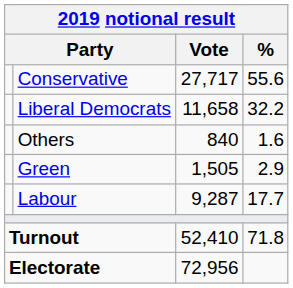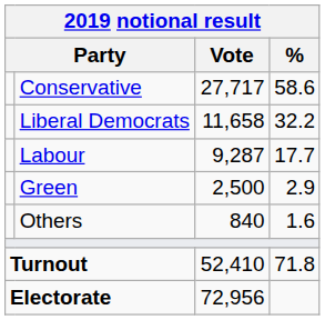 <table class="wikitable">
 <tr>
 <th colspan="4"><a href='#'>2019</a> <a href='#'>notional result</a></th>
 </tr>
 <tr>
 <th bgcolor="#DDDDFF" width="130px" colspan="2">Party</th>
 <th bgcolor="#DDDDFF" width="50px">Vote</th>
 <th bgcolor="#DDDDFF" width="30px">%</th>
 </tr>
 <tr>
 <td></td>
 <td><a href='#'>Conservative</a></td>
 <td align=right>27,717</td>
-<td align=right>55.6</td>
+<td align=right>58.6</td>
 </tr>
 <tr>
 <td></td>
 <td><a href='#'>Liberal Democrats</a></td>
 <td align=right>11,658</td>
 <td align=right>32.2</td>
 </tr>
 <tr>
 <td></td>
-<td>Others</td>
-<td align=right>840</td>
-<td align=right>1.6</td>
+<td><a href='#'>Labour</a></td>
+<td align=right>9,287</td>
+<td align=right>17.7</td>
 </tr>
 <tr>
 <td></td>
 <td><a href='#'>Green</a></td>
-<td align=right>1,505</td>
+<td align=right>2,500</td>
 <td align=right>2.9</td>
 </tr>
 <tr>
 <td></td>
-<td><a href='#'>Labour</a></td>
-<td align=right>9,287</td>
-<td align=right>17.7</td>
+<td>Others</td>
+<td align=right>840</td>
+<td align=right>1.6</td>
 </tr>
 <tr>
 <td colspan="4" bgcolor="#EAECF0"></td>
 </tr>
 <tr>
 <td colspan="2"><strong>Turnout</strong></td>
 <td align=right>52,410</td>
 <td align=right>71.8</td>
 </tr>
 <tr>
 <td colspan="2"><strong>Electorate</strong></td>
 <td align=right>72,956</td>
 </tr>
 </table>
